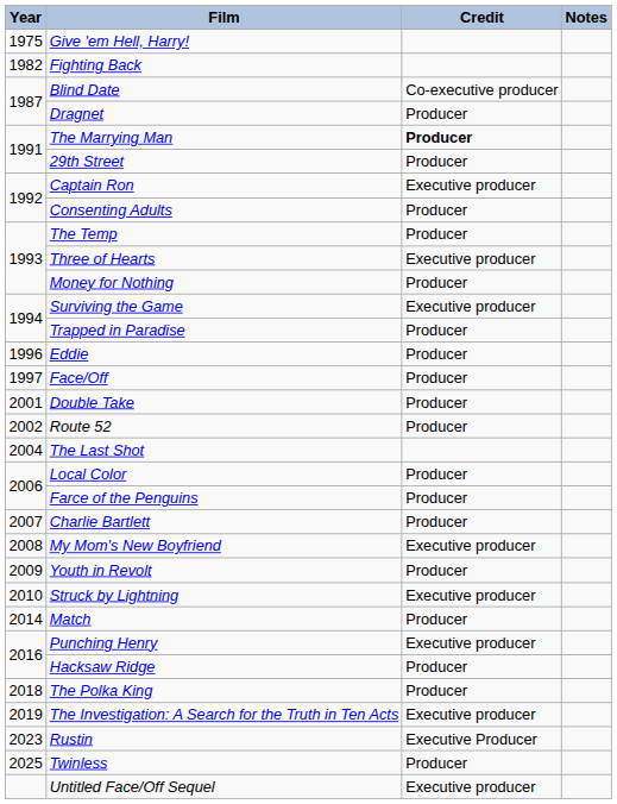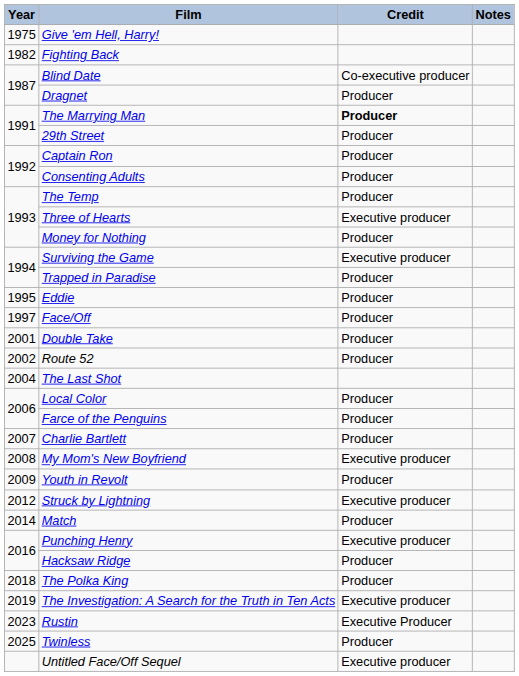 <table class="wikitable" style="font-size:95%;">
 <tr>
 <th style="background:#B0C4DE;">Year</th>
 <th style="background:#B0C4DE;">Film</th>
 <th style="background:#B0C4DE;">Credit</th>
 <th style="background:#B0C4DE;">Notes</th>
 </tr>
 <tr>
 <td>1975</td>
 <td><em><a href='#'>Give 'em Hell, Harry!</a></em></td>
 <td></td>
 <td></td>
 </tr>
 <tr>
 <td>1982</td>
 <td><em><a href='#'>Fighting Back</a></em></td>
 <td></td>
 <td></td>
 </tr>
 <tr>
 <td rowspan=2>1987</td>
 <td><em><a href='#'>Blind Date</a></em></td>
 <td>Co-executive producer</td>
 <td></td>
 </tr>
 <tr>
 <td><em><a href='#'>Dragnet</a></em></td>
 <td>Producer</td>
 <td></td>
 </tr>
 <tr>
 <td rowspan=2>1991</td>
 <td><em><a href='#'>The Marrying Man</a></em></td>
 <td><strong>Producer</strong></td>
 <td></td>
 </tr>
 <tr>
 <td><em><a href='#'>29th Street</a></em></td>
 <td>Producer</td>
 <td></td>
 </tr>
 <tr>
 <td rowspan=2>1992</td>
 <td><em><a href='#'>Captain Ron</a></em></td>
-<td>Executive producer</td>
+<td>Producer</td>
 <td></td>
 </tr>
 <tr>
 <td><em><a href='#'>Consenting Adults</a></em></td>
 <td>Producer</td>
 <td></td>
 </tr>
 <tr>
 <td rowspan=3>1993</td>
 <td><em><a href='#'>The Temp</a></em></td>
 <td>Producer</td>
 <td></td>
 </tr>
 <tr>
 <td><em><a href='#'>Three of Hearts</a></em></td>
 <td>Executive producer</td>
 <td></td>
 </tr>
 <tr>
 <td><em><a href='#'>Money for Nothing</a></em></td>
 <td>Producer</td>
 <td></td>
 </tr>
 <tr>
 <td rowspan=2>1994</td>
 <td><em><a href='#'>Surviving the Game</a></em></td>
 <td>Executive producer</td>
 <td></td>
 </tr>
 <tr>
 <td><em><a href='#'>Trapped in Paradise</a></em></td>
 <td>Producer</td>
 <td></td>
 </tr>
 <tr>
-<td>1996</td>
+<td>1995</td>
 <td><em><a href='#'>Eddie</a></em></td>
 <td>Producer</td>
 <td></td>
 </tr>
 <tr>
 <td>1997</td>
 <td><em><a href='#'>Face/Off</a></em></td>
 <td>Producer</td>
 <td></td>
 </tr>
 <tr>
 <td>2001</td>
 <td><em><a href='#'>Double Take</a></em></td>
 <td>Producer</td>
 <td></td>
 </tr>
 <tr>
 <td>2002</td>
 <td><em>Route 52</em></td>
 <td>Producer</td>
 <td></td>
 </tr>
 <tr>
 <td>2004</td>
 <td><em><a href='#'>The Last Shot</a></em></td>
 <td></td>
 <td></td>
 </tr>
 <tr>
 <td rowspan=2>2006</td>
 <td><em><a href='#'>Local Color</a></em></td>
 <td>Producer</td>
 <td></td>
 </tr>
 <tr>
 <td><em><a href='#'>Farce of the Penguins</a></em></td>
 <td>Producer</td>
 <td></td>
 </tr>
 <tr>
 <td>2007</td>
 <td><em><a href='#'>Charlie Bartlett</a></em></td>
 <td>Producer</td>
 <td></td>
 </tr>
 <tr>
 <td>2008</td>
 <td><em><a href='#'>My Mom's New Boyfriend</a></em></td>
 <td>Executive producer</td>
 <td></td>
 </tr>
 <tr>
 <td>2009</td>
 <td><em><a href='#'>Youth in Revolt</a></em></td>
 <td>Producer</td>
 <td></td>
 </tr>
 <tr>
-<td>2010</td>
+<td>2012</td>
 <td><em><a href='#'>Struck by Lightning</a></em></td>
 <td>Executive producer</td>
 <td></td>
 </tr>
 <tr>
 <td>2014</td>
 <td><em><a href='#'>Match</a></em></td>
 <td>Producer</td>
 <td></td>
 </tr>
 <tr>
 <td rowspan=2>2016</td>
 <td><em><a href='#'>Punching Henry</a></em></td>
 <td>Executive producer</td>
 <td></td>
 </tr>
 <tr>
 <td><em><a href='#'>Hacksaw Ridge</a></em></td>
 <td>Producer</td>
 <td></td>
 </tr>
 <tr>
 <td>2018</td>
 <td><em><a href='#'>The Polka King</a></em></td>
 <td>Producer</td>
 <td></td>
 </tr>
 <tr>
 <td>2019</td>
 <td><em><a href='#'>The Investigation: A Search for the Truth in Ten Acts</a></em></td>
 <td>Executive producer</td>
 <td></td>
 </tr>
 <tr>
 <td>2023</td>
 <td><em><a href='#'>Rustin</a></em></td>
 <td>Executive Producer</td>
 <td></td>
 </tr>
 <tr>
 <td>2025</td>
 <td><em><a href='#'>Twinless</a></em></td>
 <td>Producer</td>
 <td></td>
 </tr>
 <tr>
 <td></td>
 <td><em>Untitled Face/Off Sequel</em></td>
 <td>Executive producer</td>
 <td></td>
 </tr>
 </table>
